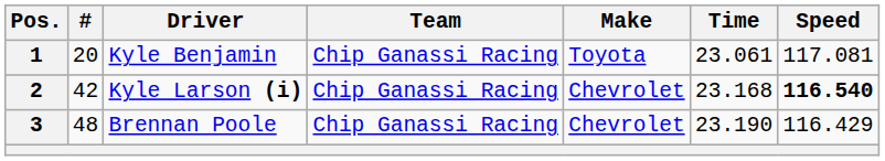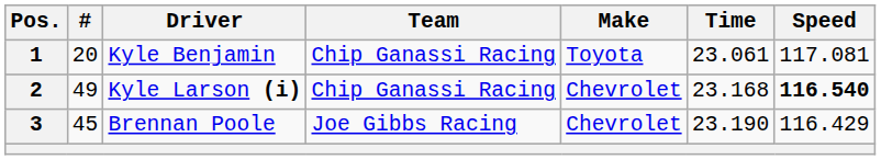 <table class="wikitable" style="font-size:95%">
 <tr>
 <th>Pos.</th>
 <th>#</th>
 <th>Driver</th>
 <th>Team</th>
 <th>Make</th>
 <th>Time</th>
 <th>Speed</th>
 </tr>
 <tr>
 <th>1</th>
 <td>20</td>
 <td><a href='#'>Kyle Benjamin</a></td>
 <td><a href='#'>Chip Ganassi Racing</a></td>
 <td><a href='#'>Toyota</a></td>
 <td>23.061</td>
 <td>117.081</td>
 </tr>
 <tr>
 <th>2</th>
-<td>42</td>
+<td>49</td>
 <td><a href='#'>Kyle Larson</a> <strong>(i)</strong></td>
 <td><a href='#'>Chip Ganassi Racing</a></td>
 <td><a href='#'>Chevrolet</a></td>
 <td>23.168</td>
 <td><strong>116.540</strong></td>
 </tr>
 <tr>
 <th>3</th>
-<td>48</td>
+<td>45</td>
 <td><a href='#'>Brennan Poole</a></td>
-<td><a href='#'>Chip Ganassi Racing</a></td>
+<td><a href='#'>Joe Gibbs Racing</a></td>
 <td><a href='#'>Chevrolet</a></td>
 <td>23.190</td>
 <td>116.429</td>
 </tr>
 <tr>
 <th colspan="7"></th>
 </tr>
 </table>
